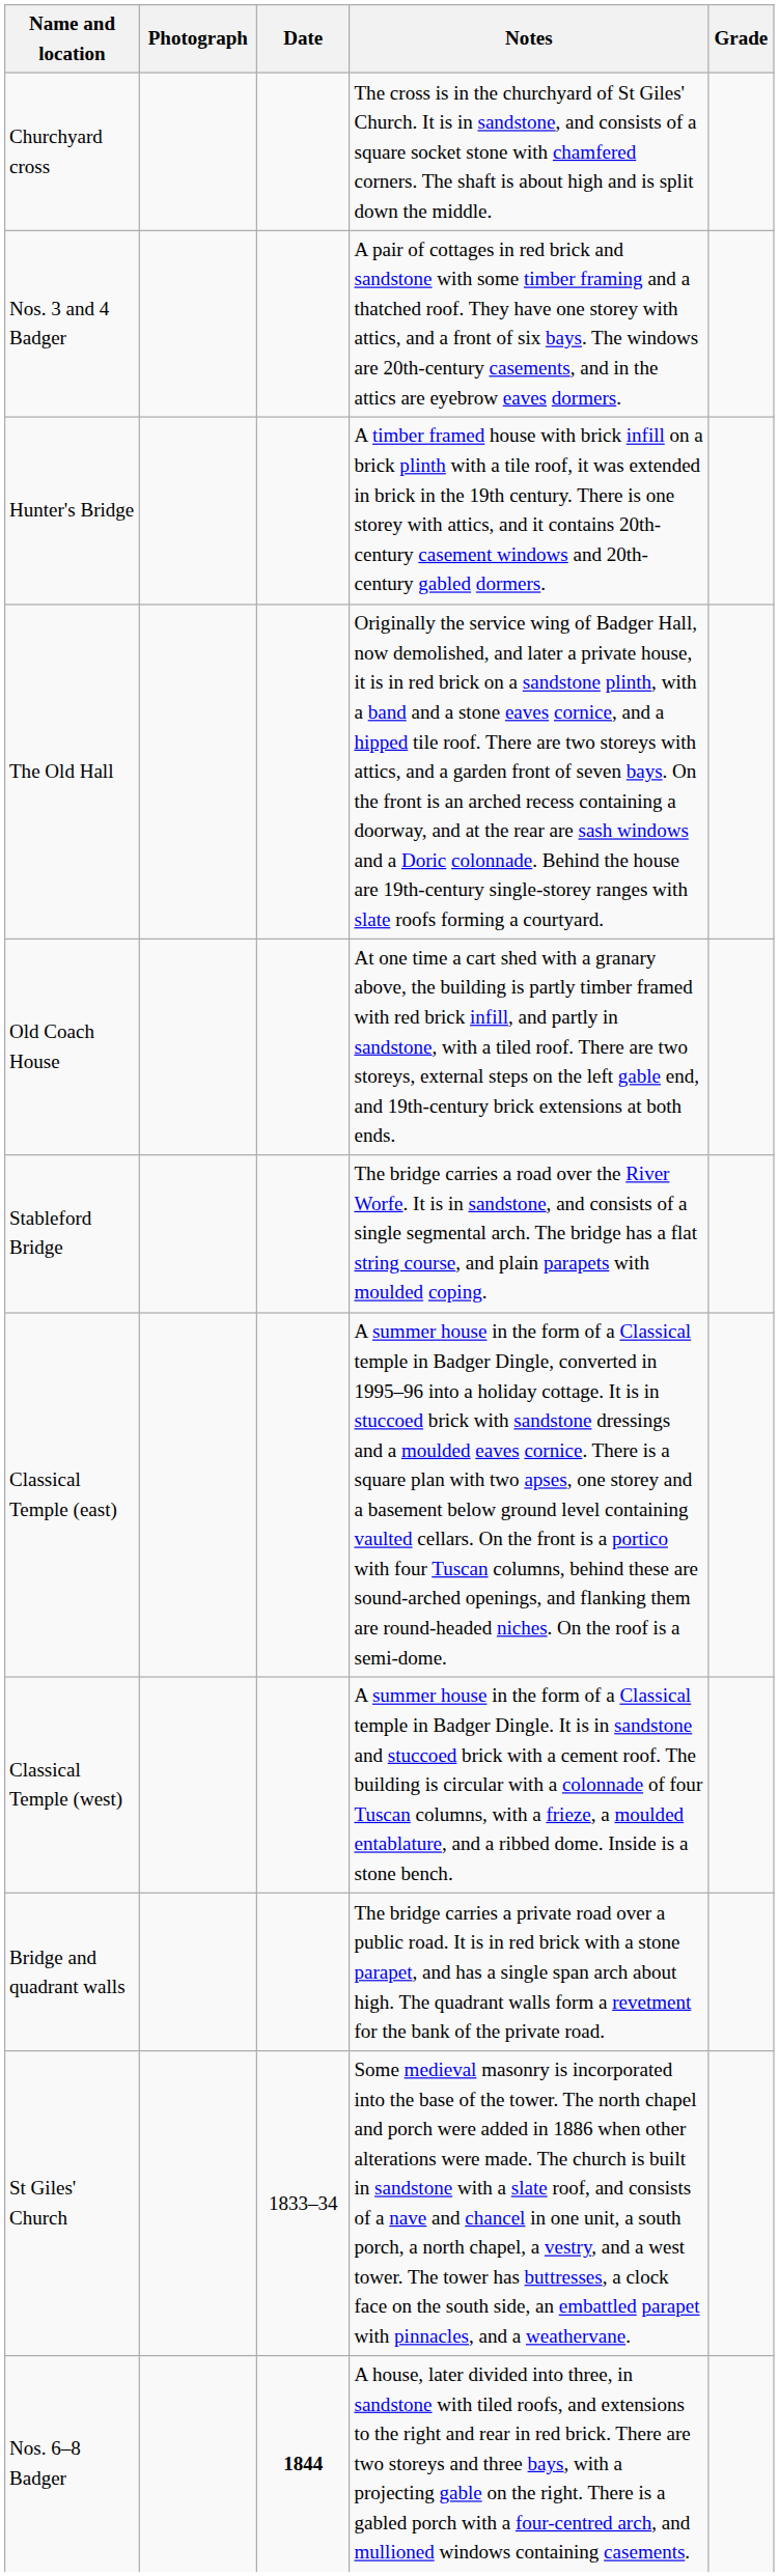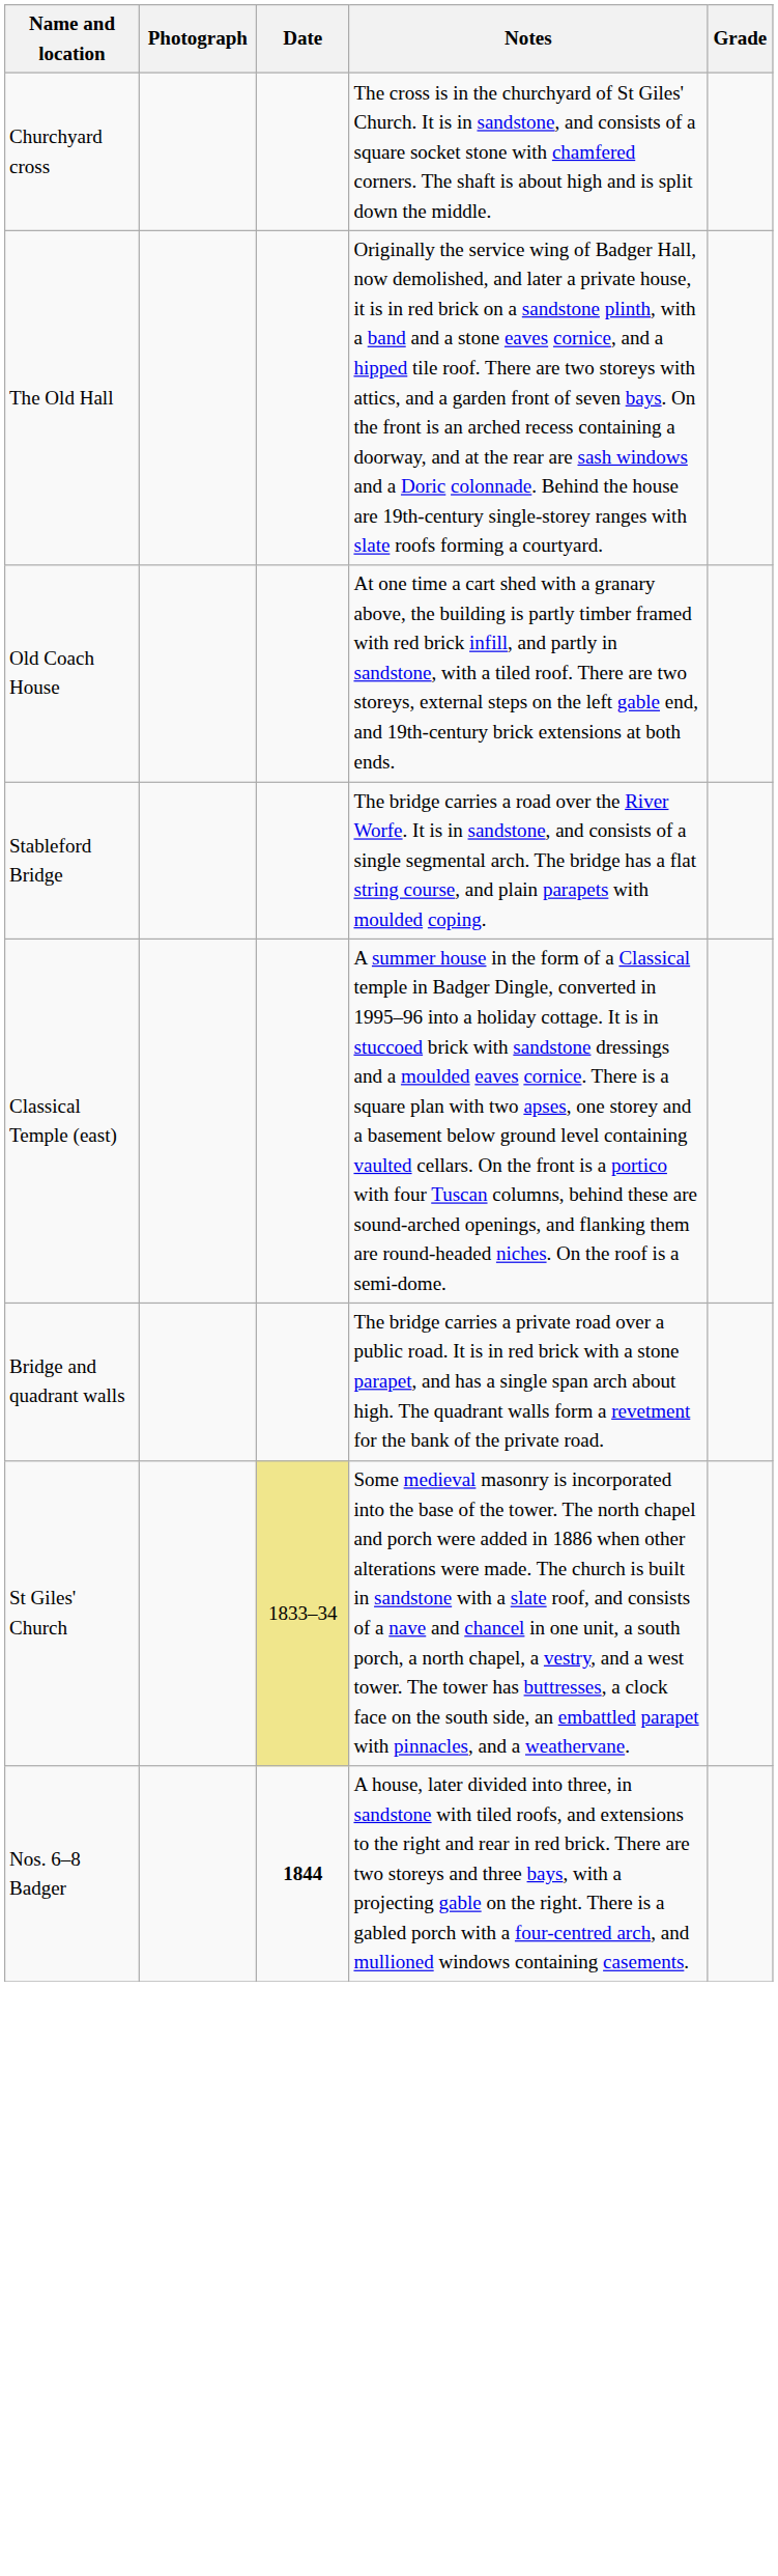 <table class="wikitable sortable plainrowheaders" style="width:100%; border:0; text-align:left; line-height:150%;">
 <tr>
 <th scope="col"  style="width:150px">Name and location</th>
 <th scope="col"  style="width:100px" class="unsortable">Photograph</th>
 <th scope="col"  style="width:120px">Date</th>
 <th scope="col"  style="width:650px" class="unsortable">Notes</th>
 <th scope="col"  style="width:50px">Grade</th>
 </tr>
 <tr>
 <td>Churchyard cross<br><small></small></td>
 <td></td>
 <td align="center"></td>
 <td>The cross is in the churchyard of St Giles' Church.  It is in <a href='#'>sandstone</a>, and consists of a square socket stone with <a href='#'>chamfered</a> corners.  The shaft is about  high and is split down the middle.</td>
-<td align="center" ></td>
-</tr>
-<tr>
-<td>Nos. 3 and 4 Badger<br><small></small></td>
-<td></td>
-<td align="center"></td>
-<td>A pair of cottages in red brick and <a href='#'>sandstone</a> with some <a href='#'>timber framing</a> and a thatched roof.  They have one storey with attics, and a front of six <a href='#'>bays</a>.  The windows are 20th-century <a href='#'>casements</a>, and in the attics are eyebrow <a href='#'>eaves</a> <a href='#'>dormers</a>.</td>
-<td align="center" ></td>
-</tr>
-<tr>
-<td>Hunter's Bridge<br><small></small></td>
-<td></td>
-<td align="center"></td>
-<td>A <a href='#'>timber framed</a> house with brick <a href='#'>infill</a> on a brick <a href='#'>plinth</a> with a tile roof, it was extended in brick in the 19th century.  There is one storey with attics, and it contains 20th-century <a href='#'>casement windows</a> and 20th-century <a href='#'>gabled</a> <a href='#'>dormers</a>.</td>
 <td align="center" ></td>
 </tr>
 <tr>
 <td>The Old Hall<br><small></small></td>
 <td></td>
 <td align="center"></td>
 <td>Originally the service wing of Badger Hall, now demolished, and later a private house, it is in red brick on a <a href='#'>sandstone</a> <a href='#'>plinth</a>, with a <a href='#'>band</a> and a stone <a href='#'>eaves</a> <a href='#'>cornice</a>, and a <a href='#'>hipped</a> tile roof.  There are two storeys with attics, and a garden front of seven <a href='#'>bays</a>.  On the front is an arched recess containing a doorway, and at the rear are <a href='#'>sash windows</a> and a <a href='#'>Doric</a> <a href='#'>colonnade</a>.  Behind the house are 19th-century single-storey ranges with <a href='#'>slate</a> roofs forming a courtyard.</td>
 <td align="center" ></td>
 </tr>
 <tr>
 <td>Old Coach House<br><small></small></td>
 <td></td>
 <td align="center"></td>
 <td>At one time a cart shed with a granary above, the building is partly timber framed with red brick <a href='#'>infill</a>, and partly in <a href='#'>sandstone</a>, with a tiled roof.  There are two storeys, external steps on the left <a href='#'>gable</a> end, and 19th-century brick extensions at both ends.</td>
 <td align="center" ></td>
 </tr>
 <tr>
 <td>Stableford Bridge<br><small></small></td>
 <td></td>
 <td align="center"></td>
 <td>The bridge carries a road over the <a href='#'>River Worfe</a>.  It is in <a href='#'>sandstone</a>, and consists of a single segmental arch.  The bridge has a flat <a href='#'>string course</a>, and plain <a href='#'>parapets</a> with <a href='#'>moulded</a> <a href='#'>coping</a>.</td>
 <td align="center" ></td>
 </tr>
 <tr>
 <td>Classical Temple (east)<br><small></small></td>
 <td></td>
 <td align="center"></td>
 <td>A <a href='#'>summer house</a> in the form of a <a href='#'>Classical</a> temple in Badger Dingle, converted in 1995–96 into a holiday cottage.  It is in <a href='#'>stuccoed</a> brick with <a href='#'>sandstone</a> dressings and a <a href='#'>moulded</a> <a href='#'>eaves</a> <a href='#'>cornice</a>.  There is a square plan with two <a href='#'>apses</a>, one storey and a basement below ground level containing <a href='#'>vaulted</a> cellars.  On the front is a <a href='#'>portico</a> with four <a href='#'>Tuscan</a> columns, behind these are sound-arched openings, and flanking them are round-headed <a href='#'>niches</a>.  On the roof is a semi-dome.</td>
 <td align="center" ></td>
 </tr>
 <tr>
-<td>Classical Temple (west)<br><small></small></td>
-<td></td>
-<td align="center"></td>
-<td>A <a href='#'>summer house</a> in the form of a <a href='#'>Classical</a> temple in Badger Dingle.  It is in <a href='#'>sandstone</a> and <a href='#'>stuccoed</a> brick with a cement roof.  The building is circular with a <a href='#'>colonnade</a> of four <a href='#'>Tuscan</a> columns, with a <a href='#'>frieze</a>, a <a href='#'>moulded</a> <a href='#'>entablature</a>, and a ribbed dome.  Inside is a stone bench.</td>
-<td align="center" ></td>
-</tr>
-<tr>
 <td>Bridge and quadrant walls<br><small></small></td>
 <td></td>
 <td align="center"></td>
 <td>The bridge carries a private road over a public road.  It is in red brick with a stone <a href='#'>parapet</a>, and has a single span arch about  high.  The quadrant walls form a <a href='#'>revetment</a> for the bank of the private road.</td>
 <td align="center" ></td>
 </tr>
 <tr>
 <td>St Giles' Church<br><small></small></td>
 <td></td>
-<td align="center">1833–34</td>
+<td align="center" style="background: khaki;">1833–34</td>
 <td>Some <a href='#'>medieval</a> masonry is incorporated into the base of the tower.  The north chapel and porch were added in 1886 when other alterations were made.  The church is built in <a href='#'>sandstone</a> with a <a href='#'>slate</a> roof, and consists of a <a href='#'>nave</a> and <a href='#'>chancel</a> in one unit, a south porch, a north chapel, a <a href='#'>vestry</a>, and a west tower.  The tower has <a href='#'>buttresses</a>, a clock face on the south side, an <a href='#'>embattled</a> <a href='#'>parapet</a> with <a href='#'>pinnacles</a>, and a <a href='#'>weathervane</a>.</td>
 <td align="center" ></td>
 </tr>
 <tr>
 <td>Nos. 6–8 Badger<br><small></small></td>
 <td></td>
 <td align="center"><strong>1844</strong></td>
 <td>A house, later divided into three, in <a href='#'>sandstone</a> with tiled roofs, and extensions to the right and rear in red brick.  There are two storeys and three <a href='#'>bays</a>, with a projecting <a href='#'>gable</a> on the right.  There is a gabled porch with a <a href='#'>four-centred arch</a>, and <a href='#'>mullioned</a> windows containing <a href='#'>casements</a>.</td>
 <td align="center" ></td>
 </tr>
 <tr>
 </tr>
 </table>
